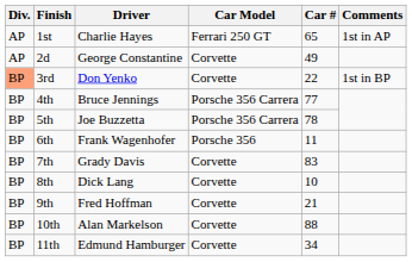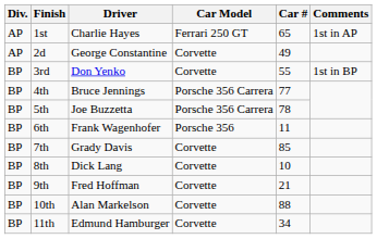 <table class="wikitable">
 <tr>
 <th>Div.</th>
 <th>Finish</th>
 <th>Driver</th>
 <th>Car Model</th>
 <th>Car #</th>
 <th>Comments</th>
 </tr>
 <tr>
 <td>AP</td>
 <td>1st</td>
 <td>Charlie Hayes</td>
 <td>Ferrari 250 GT</td>
 <td>65</td>
 <td>1st in AP</td>
 </tr>
 <tr>
 <td>AP</td>
 <td>2d</td>
 <td>George Constantine</td>
 <td>Corvette</td>
 <td>49</td>
 </tr>
 <tr>
-<td style="background: lightsalmon;">BP</td>
+<td>BP</td>
 <td>3rd</td>
 <td><a href='#'>Don Yenko</a></td>
 <td>Corvette</td>
-<td>22</td>
+<td>55</td>
 <td>1st in BP</td>
 </tr>
 <tr>
 <td>BP</td>
 <td>4th</td>
 <td>Bruce Jennings</td>
 <td>Porsche 356 Carrera</td>
 <td>77</td>
 </tr>
 <tr>
 <td>BP</td>
 <td>5th</td>
 <td>Joe Buzzetta</td>
 <td>Porsche 356 Carrera</td>
 <td>78</td>
 </tr>
 <tr>
 <td>BP</td>
 <td>6th</td>
 <td>Frank Wagenhofer</td>
 <td>Porsche 356</td>
 <td>11</td>
 <td></td>
 </tr>
 <tr>
 <td>BP</td>
 <td>7th</td>
 <td>Grady Davis</td>
 <td>Corvette</td>
-<td>83</td>
+<td>85</td>
 <td></td>
 </tr>
 <tr>
 <td>BP</td>
 <td>8th</td>
 <td>Dick Lang</td>
 <td>Corvette</td>
 <td>10</td>
 <td></td>
 </tr>
 <tr>
 <td>BP</td>
 <td>9th</td>
 <td>Fred Hoffman</td>
 <td>Corvette</td>
 <td>21</td>
 <td></td>
 </tr>
 <tr>
 <td>BP</td>
 <td>10th</td>
 <td>Alan Markelson</td>
 <td>Corvette</td>
 <td>88</td>
 <td></td>
 </tr>
 <tr>
 <td>BP</td>
 <td>11th</td>
 <td>Edmund Hamburger</td>
 <td>Corvette</td>
 <td>34</td>
 <td></td>
 </tr>
 </table>
